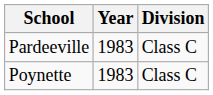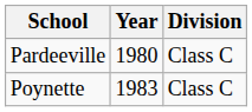 <table class="wikitable">
 <tr>
 <th>School</th>
 <th>Year</th>
 <th>Division</th>
 </tr>
 <tr>
 <td>Pardeeville</td>
-<td>1983</td>
+<td>1980</td>
 <td>Class C</td>
 </tr>
 <tr>
 <td>Poynette</td>
 <td>1983</td>
 <td>Class C</td>
 </tr>
 </table>
